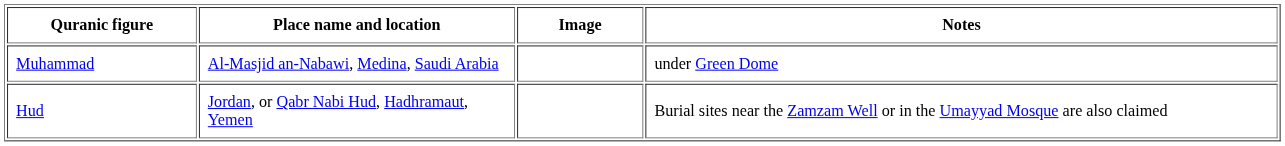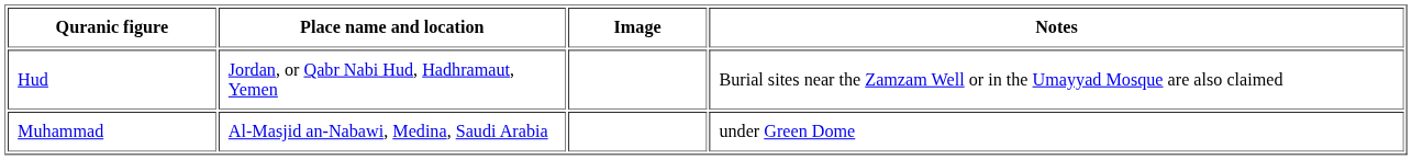 <table class="toccolours" border="1" cellpadding="8">
 <tr>
 <th style="width:15%;">Quranic figure</th>
 <th style="width:25%;">Place name and location</th>
 <th style="width:10%;">Image</th>
 <th style="width:50%;">Notes</th>
 </tr>
 <tr>
+<td><a href='#'>Hud</a></td>
+<td><a href='#'>Jordan</a>, or <a href='#'>Qabr Nabi Hud</a>, <a href='#'>Hadhramaut</a>, <a href='#'>Yemen</a></td>
+<td></td>
+<td>Burial sites near the <a href='#'>Zamzam Well</a> or in the <a href='#'>Umayyad Mosque</a> are also claimed</td>
+</tr>
+<tr>
 <td><a href='#'>Muhammad</a></td>
 <td><a href='#'>Al-Masjid an-Nabawi</a>, <a href='#'>Medina</a>, <a href='#'>Saudi Arabia</a></td>
 <td></td>
 <td>under <a href='#'>Green Dome</a></td>
 </tr>
-<tr>
-<td><a href='#'>Hud</a></td>
-<td><a href='#'>Jordan</a>, or <a href='#'>Qabr Nabi Hud</a>, <a href='#'>Hadhramaut</a>, <a href='#'>Yemen</a></td>
-<td></td>
-<td>Burial sites near the <a href='#'>Zamzam Well</a> or in the <a href='#'>Umayyad Mosque</a> are also claimed</td>
-</tr>
 </table>
